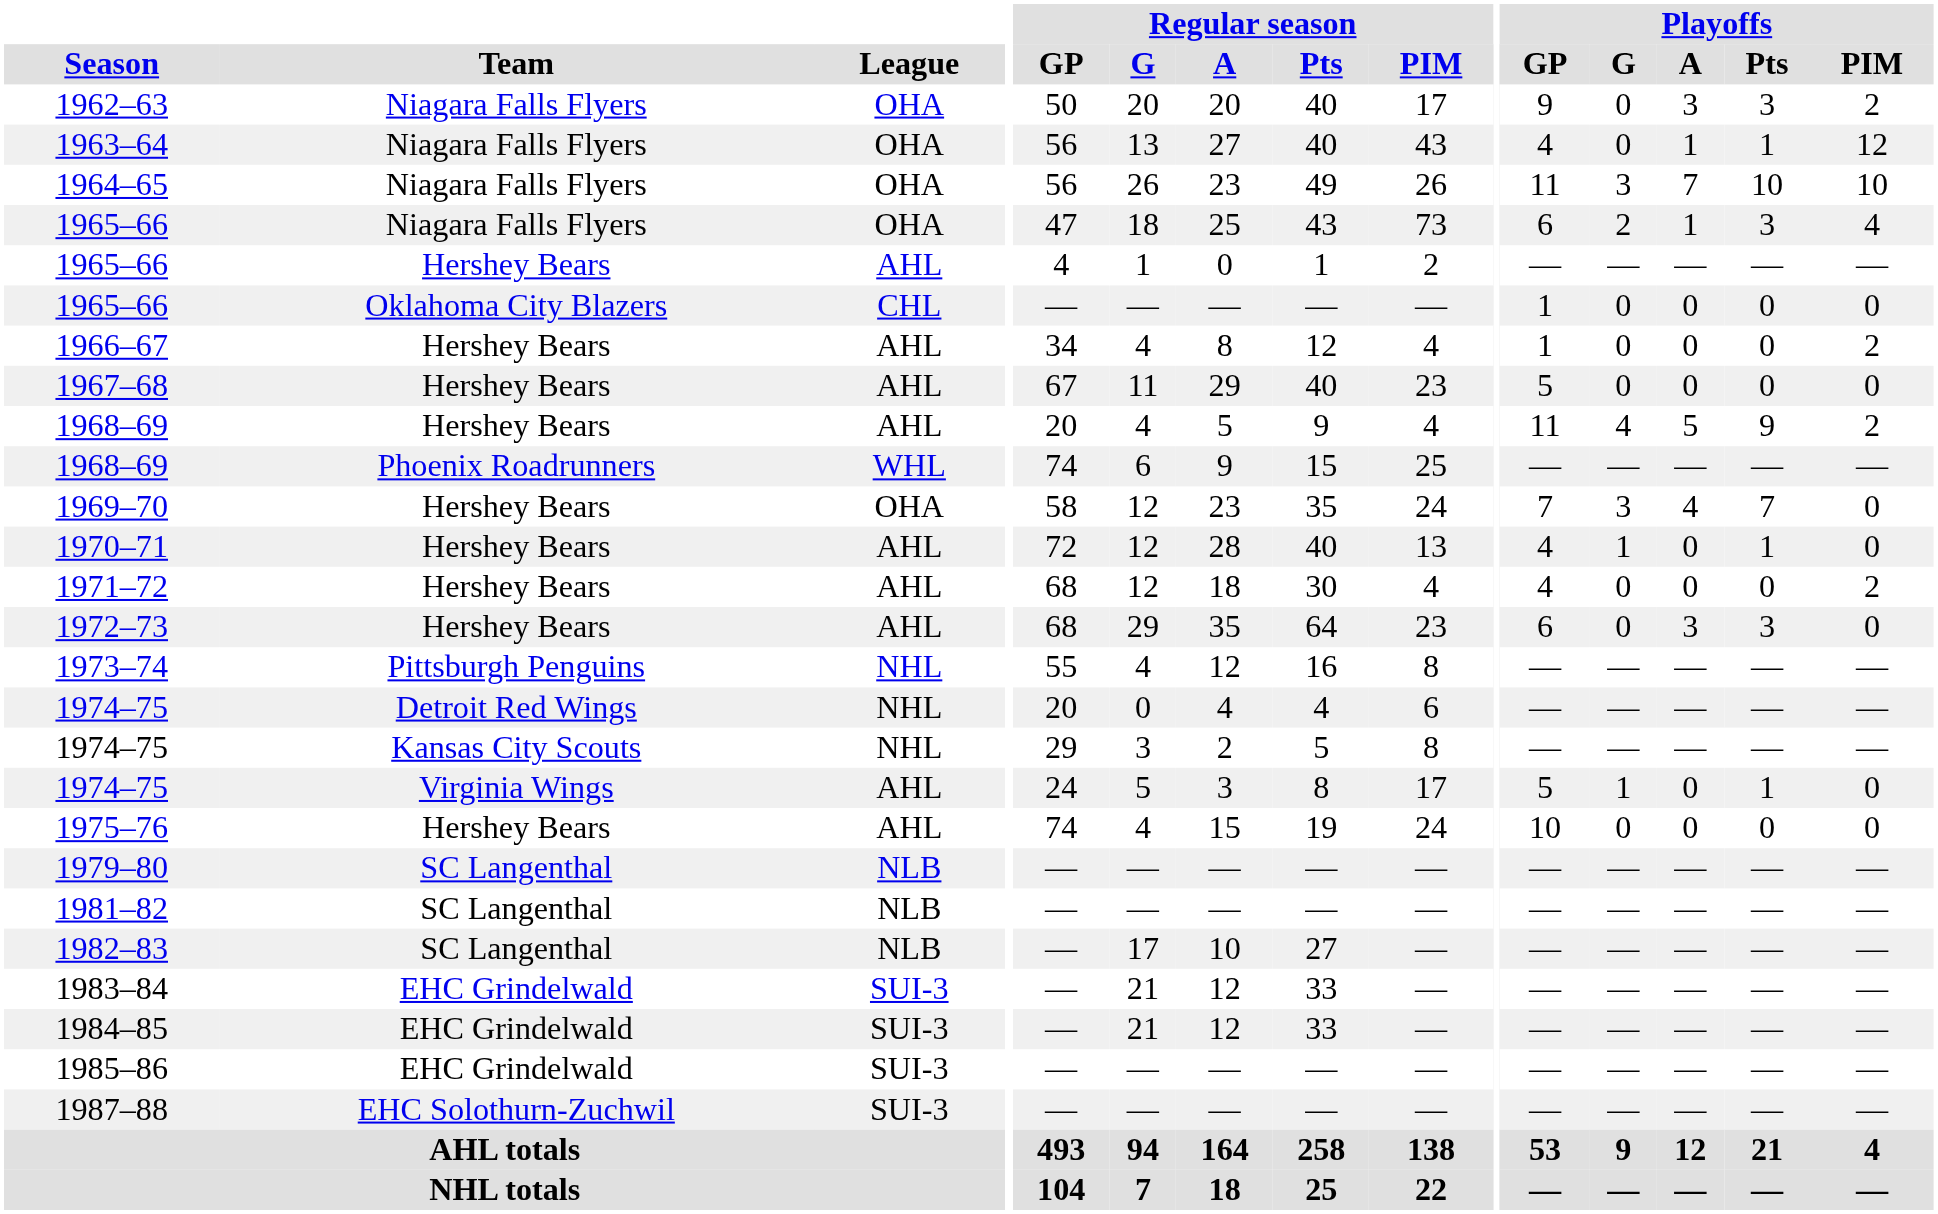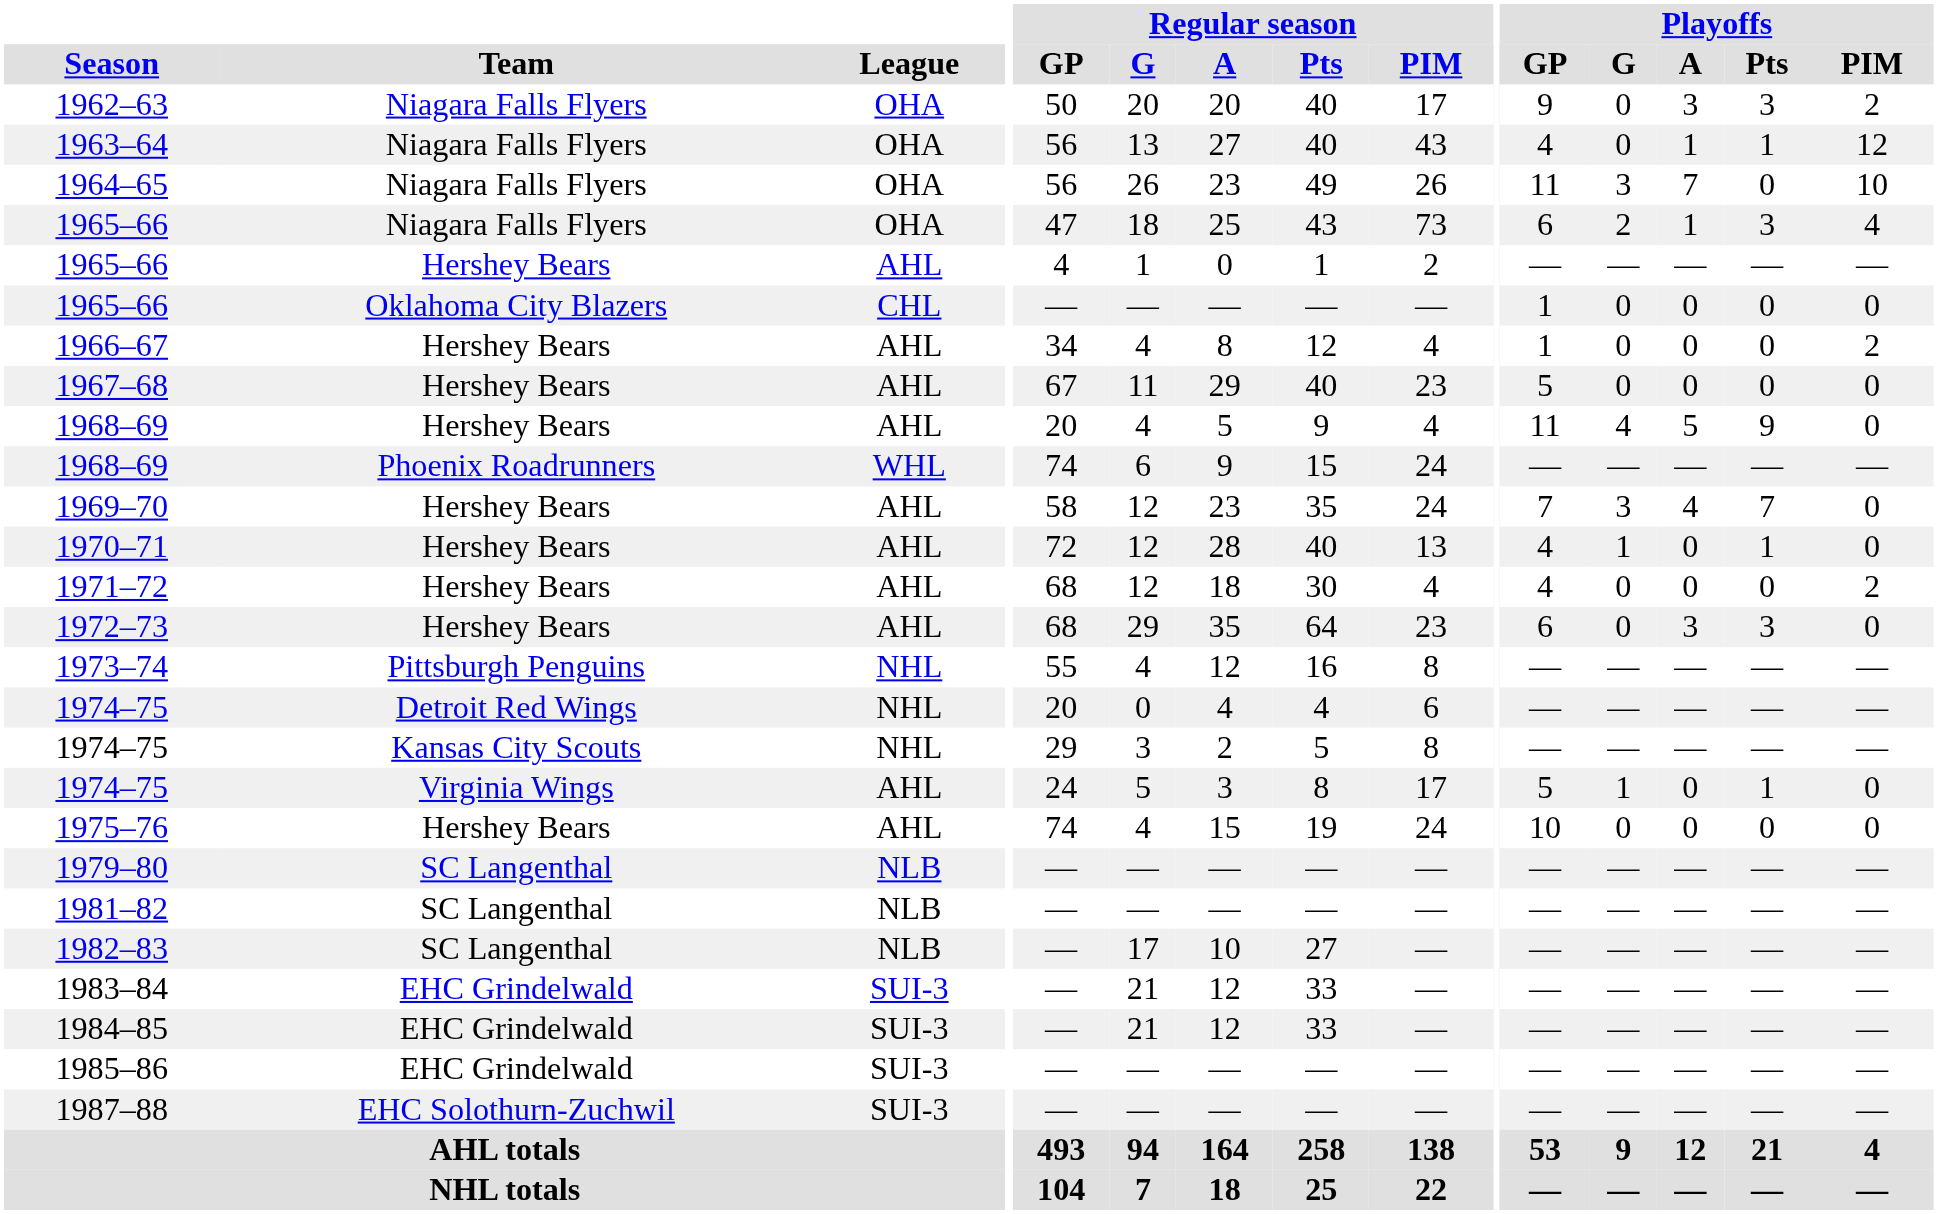 <table border="0" cellpadding="1" cellspacing="0" style="text-align:center; width:60em">
 <tr bgcolor="#e0e0e0">
 <th colspan="3" bgcolor="#ffffff"></th>
 <th rowspan="100" bgcolor="#ffffff"></th>
 <th colspan="5"><a href='#'>Regular season</a></th>
 <th rowspan="100" bgcolor="#ffffff"></th>
 <th colspan="5"><a href='#'>Playoffs</a></th>
 </tr>
 <tr bgcolor="#e0e0e0">
 <th><a href='#'>Season</a></th>
 <th>Team</th>
 <th>League</th>
 <th>GP</th>
 <th><a href='#'>G</a></th>
 <th><a href='#'>A</a></th>
 <th><a href='#'>Pts</a></th>
 <th><a href='#'>PIM</a></th>
 <th>GP</th>
 <th>G</th>
 <th>A</th>
 <th>Pts</th>
 <th>PIM</th>
 </tr>
 <tr>
 <td><a href='#'>1962–63</a></td>
 <td><a href='#'>Niagara Falls Flyers</a></td>
 <td><a href='#'>OHA</a></td>
 <td>50</td>
 <td>20</td>
 <td>20</td>
 <td>40</td>
 <td>17</td>
 <td>9</td>
 <td>0</td>
 <td>3</td>
 <td>3</td>
 <td>2</td>
 </tr>
 <tr bgcolor="#f0f0f0">
 <td><a href='#'>1963–64</a></td>
 <td>Niagara Falls Flyers</td>
 <td>OHA</td>
 <td>56</td>
 <td>13</td>
 <td>27</td>
 <td>40</td>
 <td>43</td>
 <td>4</td>
 <td>0</td>
 <td>1</td>
 <td>1</td>
 <td>12</td>
 </tr>
 <tr>
 <td><a href='#'>1964–65</a></td>
 <td>Niagara Falls Flyers</td>
 <td>OHA</td>
 <td>56</td>
 <td>26</td>
 <td>23</td>
 <td>49</td>
 <td>26</td>
 <td>11</td>
 <td>3</td>
 <td>7</td>
-<td>10</td>
+<td>0</td>
 <td>10</td>
 </tr>
 <tr bgcolor="#f0f0f0">
 <td><a href='#'>1965–66</a></td>
 <td>Niagara Falls Flyers</td>
 <td>OHA</td>
 <td>47</td>
 <td>18</td>
 <td>25</td>
 <td>43</td>
 <td>73</td>
 <td>6</td>
 <td>2</td>
 <td>1</td>
 <td>3</td>
 <td>4</td>
 </tr>
 <tr>
 <td><a href='#'>1965–66</a></td>
 <td><a href='#'>Hershey Bears</a></td>
 <td><a href='#'>AHL</a></td>
 <td>4</td>
 <td>1</td>
 <td>0</td>
 <td>1</td>
 <td>2</td>
 <td>—</td>
 <td>—</td>
 <td>—</td>
 <td>—</td>
 <td>—</td>
 </tr>
 <tr bgcolor="#f0f0f0">
 <td><a href='#'>1965–66</a></td>
 <td><a href='#'>Oklahoma City Blazers</a></td>
 <td><a href='#'>CHL</a></td>
 <td>—</td>
 <td>—</td>
 <td>—</td>
 <td>—</td>
 <td>—</td>
 <td>1</td>
 <td>0</td>
 <td>0</td>
 <td>0</td>
 <td>0</td>
 </tr>
 <tr>
 <td><a href='#'>1966–67</a></td>
 <td>Hershey Bears</td>
 <td>AHL</td>
 <td>34</td>
 <td>4</td>
 <td>8</td>
 <td>12</td>
 <td>4</td>
 <td>1</td>
 <td>0</td>
 <td>0</td>
 <td>0</td>
 <td>2</td>
 </tr>
 <tr bgcolor="#f0f0f0">
 <td><a href='#'>1967–68</a></td>
 <td>Hershey Bears</td>
 <td>AHL</td>
 <td>67</td>
 <td>11</td>
 <td>29</td>
 <td>40</td>
 <td>23</td>
 <td>5</td>
 <td>0</td>
 <td>0</td>
 <td>0</td>
 <td>0</td>
 </tr>
 <tr>
 <td><a href='#'>1968–69</a></td>
 <td>Hershey Bears</td>
 <td>AHL</td>
 <td>20</td>
 <td>4</td>
 <td>5</td>
 <td>9</td>
 <td>4</td>
 <td>11</td>
 <td>4</td>
 <td>5</td>
 <td>9</td>
-<td>2</td>
+<td>0</td>
 </tr>
 <tr bgcolor="#f0f0f0">
 <td><a href='#'>1968–69</a></td>
 <td><a href='#'>Phoenix Roadrunners</a></td>
 <td><a href='#'>WHL</a></td>
 <td>74</td>
 <td>6</td>
 <td>9</td>
 <td>15</td>
-<td>25</td>
+<td>24</td>
 <td>—</td>
 <td>—</td>
 <td>—</td>
 <td>—</td>
 <td>—</td>
 </tr>
 <tr>
 <td><a href='#'>1969–70</a></td>
 <td>Hershey Bears</td>
-<td>OHA</td>
+<td>AHL</td>
 <td>58</td>
 <td>12</td>
 <td>23</td>
 <td>35</td>
 <td>24</td>
 <td>7</td>
 <td>3</td>
 <td>4</td>
 <td>7</td>
 <td>0</td>
 </tr>
 <tr bgcolor="#f0f0f0">
 <td><a href='#'>1970–71</a></td>
 <td>Hershey Bears</td>
 <td>AHL</td>
 <td>72</td>
 <td>12</td>
 <td>28</td>
 <td>40</td>
 <td>13</td>
 <td>4</td>
 <td>1</td>
 <td>0</td>
 <td>1</td>
 <td>0</td>
 </tr>
 <tr>
 <td><a href='#'>1971–72</a></td>
 <td>Hershey Bears</td>
 <td>AHL</td>
 <td>68</td>
 <td>12</td>
 <td>18</td>
 <td>30</td>
 <td>4</td>
 <td>4</td>
 <td>0</td>
 <td>0</td>
 <td>0</td>
 <td>2</td>
 </tr>
 <tr bgcolor="#f0f0f0">
 <td><a href='#'>1972–73</a></td>
 <td>Hershey Bears</td>
 <td>AHL</td>
 <td>68</td>
 <td>29</td>
 <td>35</td>
 <td>64</td>
 <td>23</td>
 <td>6</td>
 <td>0</td>
 <td>3</td>
 <td>3</td>
 <td>0</td>
 </tr>
 <tr>
 <td><a href='#'>1973–74</a></td>
 <td><a href='#'>Pittsburgh Penguins</a></td>
 <td><a href='#'>NHL</a></td>
 <td>55</td>
 <td>4</td>
 <td>12</td>
 <td>16</td>
 <td>8</td>
 <td>—</td>
 <td>—</td>
 <td>—</td>
 <td>—</td>
 <td>—</td>
 </tr>
 <tr bgcolor="#f0f0f0">
 <td><a href='#'>1974–75</a></td>
 <td><a href='#'>Detroit Red Wings</a></td>
 <td>NHL</td>
 <td>20</td>
 <td>0</td>
 <td>4</td>
 <td>4</td>
 <td>6</td>
 <td>—</td>
 <td>—</td>
 <td>—</td>
 <td>—</td>
 <td>—</td>
 </tr>
 <tr>
 <td>1974–75</td>
 <td><a href='#'>Kansas City Scouts</a></td>
 <td>NHL</td>
 <td>29</td>
 <td>3</td>
 <td>2</td>
 <td>5</td>
 <td>8</td>
 <td>—</td>
 <td>—</td>
 <td>—</td>
 <td>—</td>
 <td>—</td>
 </tr>
 <tr bgcolor="#f0f0f0">
 <td><a href='#'>1974–75</a></td>
 <td><a href='#'>Virginia Wings</a></td>
 <td>AHL</td>
 <td>24</td>
 <td>5</td>
 <td>3</td>
 <td>8</td>
 <td>17</td>
 <td>5</td>
 <td>1</td>
 <td>0</td>
 <td>1</td>
 <td>0</td>
 </tr>
 <tr>
 <td><a href='#'>1975–76</a></td>
 <td>Hershey Bears</td>
 <td>AHL</td>
 <td>74</td>
 <td>4</td>
 <td>15</td>
 <td>19</td>
 <td>24</td>
 <td>10</td>
 <td>0</td>
 <td>0</td>
 <td>0</td>
 <td>0</td>
 </tr>
 <tr bgcolor="#f0f0f0">
 <td><a href='#'>1979–80</a></td>
 <td><a href='#'>SC Langenthal</a></td>
 <td><a href='#'>NLB</a></td>
 <td>—</td>
 <td>—</td>
 <td>—</td>
 <td>—</td>
 <td>—</td>
 <td>—</td>
 <td>—</td>
 <td>—</td>
 <td>—</td>
 <td>—</td>
 </tr>
 <tr>
 <td><a href='#'>1981–82</a></td>
 <td>SC Langenthal</td>
 <td>NLB</td>
 <td>—</td>
 <td>—</td>
 <td>—</td>
 <td>—</td>
 <td>—</td>
 <td>—</td>
 <td>—</td>
 <td>—</td>
 <td>—</td>
 <td>—</td>
 </tr>
 <tr bgcolor="#f0f0f0">
 <td><a href='#'>1982–83</a></td>
 <td>SC Langenthal</td>
 <td>NLB</td>
 <td>—</td>
 <td>17</td>
 <td>10</td>
 <td>27</td>
 <td>—</td>
 <td>—</td>
 <td>—</td>
 <td>—</td>
 <td>—</td>
 <td>—</td>
 </tr>
 <tr>
 <td>1983–84</td>
 <td><a href='#'>EHC Grindelwald</a></td>
 <td><a href='#'>SUI-3</a></td>
 <td>—</td>
 <td>21</td>
 <td>12</td>
 <td>33</td>
 <td>—</td>
 <td>—</td>
 <td>—</td>
 <td>—</td>
 <td>—</td>
 <td>—</td>
 </tr>
 <tr bgcolor="#f0f0f0">
 <td>1984–85</td>
 <td>EHC Grindelwald</td>
 <td>SUI-3</td>
 <td>—</td>
 <td>21</td>
 <td>12</td>
 <td>33</td>
 <td>—</td>
 <td>—</td>
 <td>—</td>
 <td>—</td>
 <td>—</td>
 <td>—</td>
 </tr>
 <tr>
 <td>1985–86</td>
 <td>EHC Grindelwald</td>
 <td>SUI-3</td>
 <td>—</td>
 <td>—</td>
 <td>—</td>
 <td>—</td>
 <td>—</td>
 <td>—</td>
 <td>—</td>
 <td>—</td>
 <td>—</td>
 <td>—</td>
 </tr>
 <tr bgcolor="#f0f0f0">
 <td>1987–88</td>
 <td><a href='#'>EHC Solothurn-Zuchwil</a></td>
 <td>SUI-3</td>
 <td>—</td>
 <td>—</td>
 <td>—</td>
 <td>—</td>
 <td>—</td>
 <td>—</td>
 <td>—</td>
 <td>—</td>
 <td>—</td>
 <td>—</td>
 </tr>
 <tr bgcolor="#e0e0e0">
 <th colspan="3">AHL totals</th>
 <th>493</th>
 <th>94</th>
 <th>164</th>
 <th>258</th>
 <th>138</th>
 <th>53</th>
 <th>9</th>
 <th>12</th>
 <th>21</th>
 <th>4</th>
 </tr>
 <tr bgcolor="#e0e0e0">
 <th colspan="3">NHL totals</th>
 <th>104</th>
 <th>7</th>
 <th>18</th>
 <th>25</th>
 <th>22</th>
 <th>—</th>
 <th>—</th>
 <th>—</th>
 <th>—</th>
 <th>—</th>
 </tr>
 </table>
